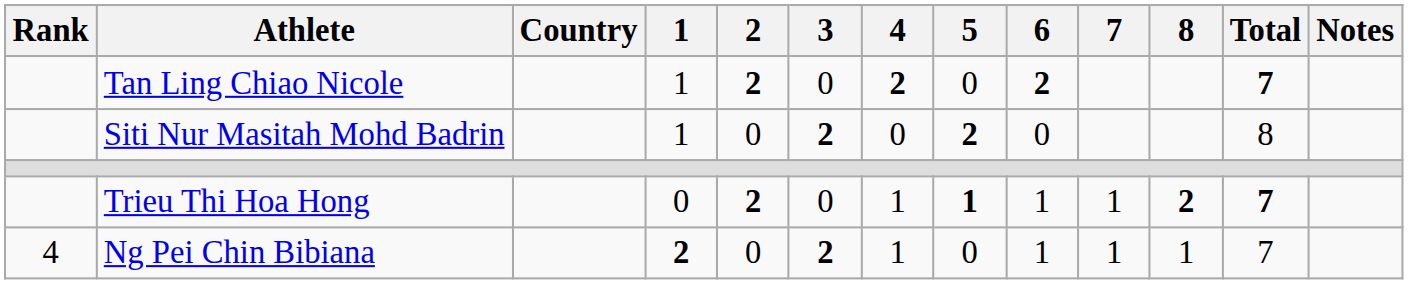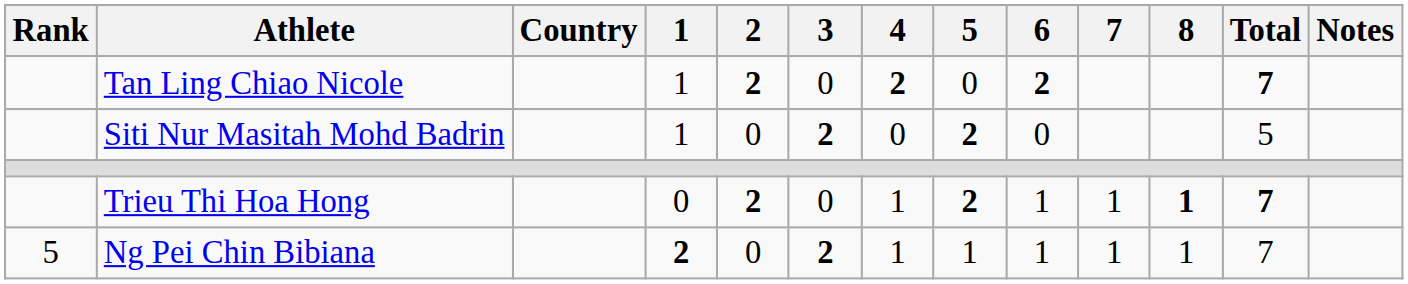 <table class="wikitable sortable" style="text-align:center">
 <tr>
 <th>Rank</th>
 <th>Athlete</th>
 <th>Country</th>
 <th class="unsortable" style="width: 28px">1</th>
 <th class="unsortable" style="width: 28px">2</th>
 <th class="unsortable" style="width: 28px">3</th>
 <th class="unsortable" style="width: 28px">4</th>
 <th class="unsortable" style="width: 28px">5</th>
 <th class="unsortable" style="width: 28px">6</th>
 <th class="unsortable" style="width: 28px">7</th>
 <th class="unsortable" style="width: 28px">8</th>
 <th>Total</th>
 <th class="unsortable">Notes</th>
 </tr>
 <tr>
 <td></td>
 <td align="left"><a href='#'>Tan Ling Chiao Nicole</a></td>
 <td align="left"></td>
 <td>1</td>
 <td><strong>2</strong></td>
 <td>0</td>
 <td><strong>2</strong></td>
 <td>0</td>
 <td><strong>2</strong></td>
 <td></td>
 <td></td>
 <td><strong>7</strong></td>
 <td></td>
 </tr>
 <tr>
 <td></td>
 <td align="left"><a href='#'>Siti Nur Masitah Mohd Badrin</a></td>
 <td align="left"></td>
 <td>1</td>
 <td>0</td>
 <td><strong>2</strong></td>
 <td>0</td>
 <td><strong>2</strong></td>
 <td>0</td>
 <td></td>
 <td></td>
-<td>8</td>
+<td>5</td>
 <td></td>
 </tr>
 <tr bgcolor=#DDDDDD>
 <td colspan=13></td>
 </tr>
 <tr>
 <td></td>
 <td align="left"><a href='#'>Trieu Thi Hoa Hong</a></td>
 <td align="left"></td>
 <td>0</td>
 <td><strong>2</strong></td>
 <td>0</td>
 <td>1</td>
-<td><strong>1</strong></td>
+<td><strong>2</strong></td>
 <td>1</td>
 <td>1</td>
-<td><strong>2</strong></td>
+<td><strong>1</strong></td>
 <td><strong>7</strong></td>
 <td></td>
 </tr>
 <tr>
-<td>4</td>
+<td>5</td>
 <td align="left"><a href='#'>Ng Pei Chin Bibiana</a></td>
 <td align="left"></td>
 <td><strong>2</strong></td>
 <td>0</td>
 <td><strong>2</strong></td>
 <td>1</td>
-<td>0</td>
+<td>1</td>
 <td>1</td>
 <td>1</td>
 <td>1</td>
 <td>7</td>
 <td></td>
 </tr>
 </table>
